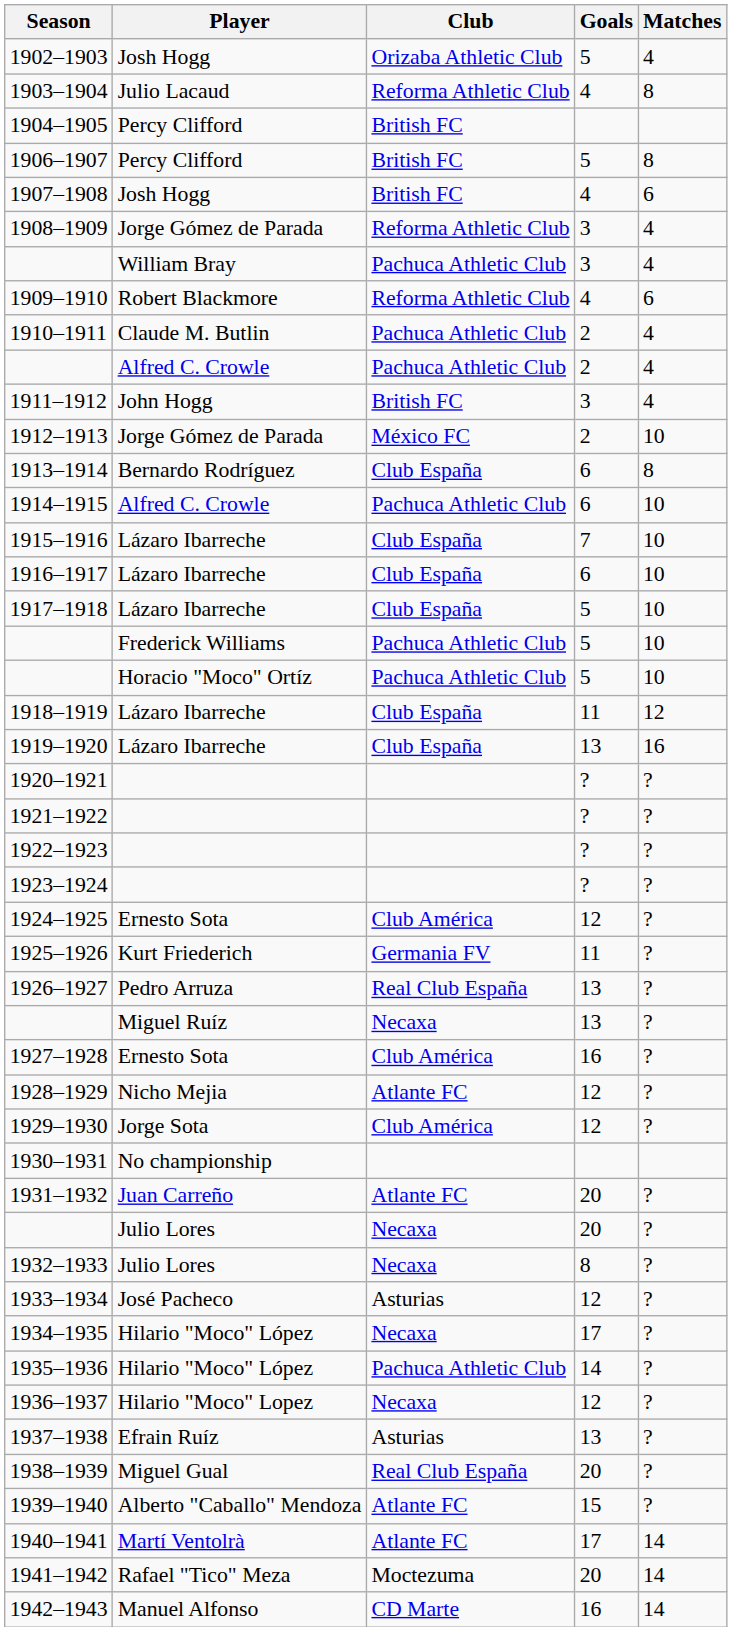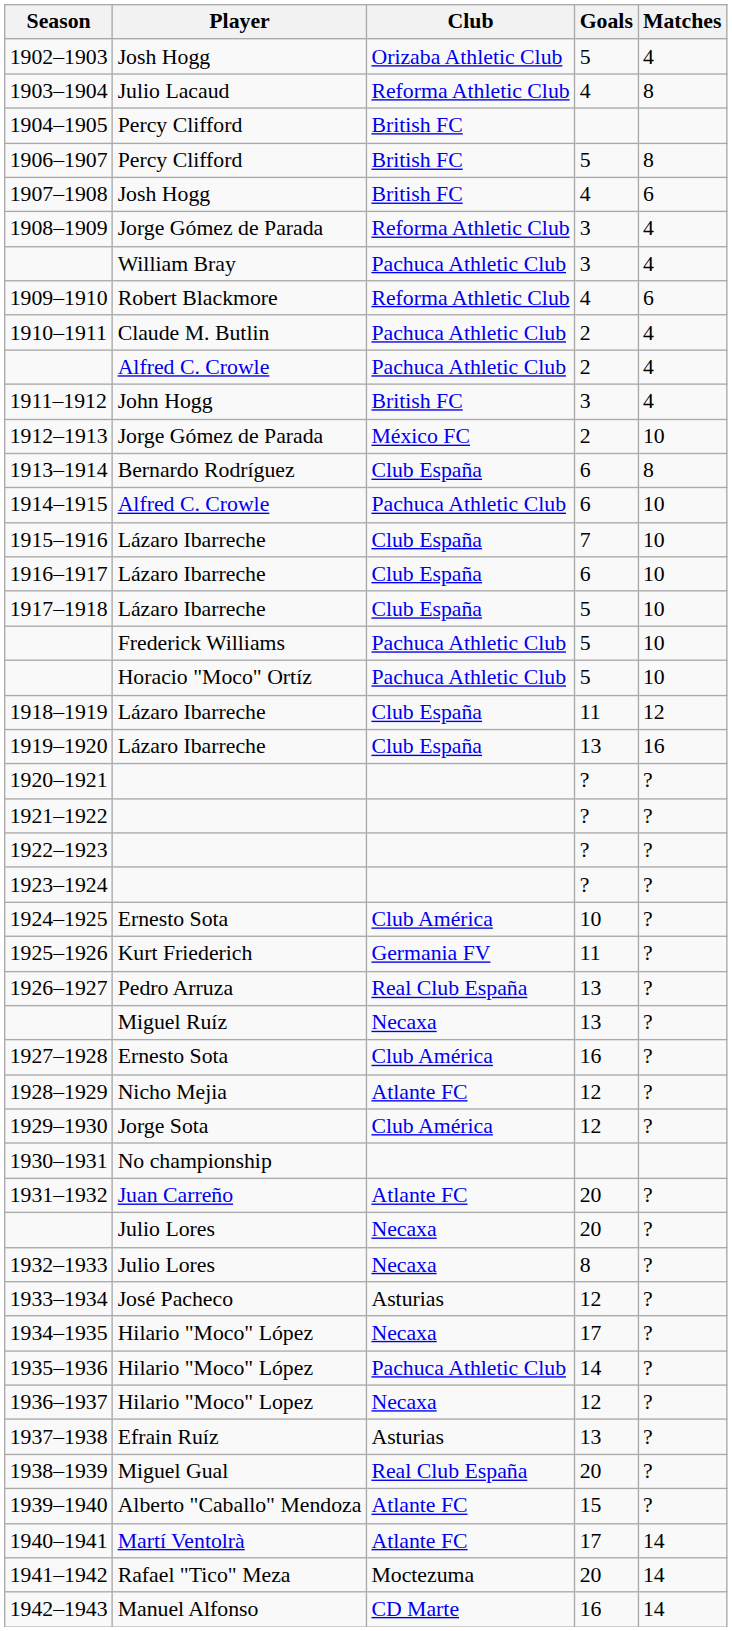 <table class="wikitable">
 <tr>
 <th>Season</th>
 <th>Player</th>
 <th>Club</th>
 <th>Goals</th>
 <th>Matches</th>
 </tr>
 <tr>
 <td>1902–1903</td>
 <td> Josh Hogg</td>
 <td><a href='#'>Orizaba Athletic Club</a></td>
 <td>5</td>
 <td>4</td>
 </tr>
 <tr>
 <td>1903–1904</td>
 <td> Julio Lacaud</td>
 <td><a href='#'>Reforma Athletic Club</a></td>
 <td>4</td>
 <td>8</td>
 </tr>
 <tr>
 <td>1904–1905</td>
 <td> Percy Clifford</td>
 <td><a href='#'>British FC</a></td>
 <td></td>
 <td></td>
 </tr>
 <tr>
 <td>1906–1907</td>
 <td> Percy Clifford</td>
 <td><a href='#'>British FC</a></td>
 <td>5</td>
 <td>8</td>
 </tr>
 <tr>
 <td>1907–1908</td>
 <td> Josh Hogg</td>
 <td><a href='#'>British FC</a></td>
 <td>4</td>
 <td>6</td>
 </tr>
 <tr>
 <td>1908–1909</td>
 <td> Jorge Gómez de Parada</td>
 <td><a href='#'>Reforma Athletic Club</a></td>
 <td>3</td>
 <td>4</td>
 </tr>
 <tr>
 <td></td>
 <td> William Bray</td>
 <td><a href='#'>Pachuca Athletic Club</a></td>
 <td>3</td>
 <td>4</td>
 </tr>
 <tr>
 <td>1909–1910</td>
 <td> Robert Blackmore</td>
 <td><a href='#'>Reforma Athletic Club</a></td>
 <td>4</td>
 <td>6</td>
 </tr>
 <tr>
 <td>1910–1911</td>
 <td> Claude M. Butlin</td>
 <td><a href='#'>Pachuca Athletic Club</a></td>
 <td>2</td>
 <td>4</td>
 </tr>
 <tr>
 <td></td>
 <td> <a href='#'>Alfred C. Crowle</a></td>
 <td><a href='#'>Pachuca Athletic Club</a></td>
 <td>2</td>
 <td>4</td>
 </tr>
 <tr>
 <td>1911–1912</td>
 <td> John Hogg</td>
 <td><a href='#'>British FC</a></td>
 <td>3</td>
 <td>4</td>
 </tr>
 <tr>
 <td>1912–1913</td>
 <td> Jorge Gómez de Parada</td>
 <td><a href='#'>México FC</a></td>
 <td>2</td>
 <td>10</td>
 </tr>
 <tr>
 <td>1913–1914</td>
 <td> Bernardo Rodríguez</td>
 <td><a href='#'>Club España</a></td>
 <td>6</td>
 <td>8</td>
 </tr>
 <tr>
 <td>1914–1915</td>
 <td> <a href='#'>Alfred C. Crowle</a></td>
 <td><a href='#'>Pachuca Athletic Club</a></td>
 <td>6</td>
 <td>10</td>
 </tr>
 <tr>
 <td>1915–1916</td>
 <td> Lázaro Ibarreche</td>
 <td><a href='#'>Club España</a></td>
 <td>7</td>
 <td>10</td>
 </tr>
 <tr>
 <td>1916–1917</td>
 <td> Lázaro Ibarreche</td>
 <td><a href='#'>Club España</a></td>
 <td>6</td>
 <td>10</td>
 </tr>
 <tr>
 <td>1917–1918</td>
 <td> Lázaro Ibarreche</td>
 <td><a href='#'>Club España</a></td>
 <td>5</td>
 <td>10</td>
 </tr>
 <tr>
 <td></td>
 <td> Frederick Williams</td>
 <td><a href='#'>Pachuca Athletic Club</a></td>
 <td>5</td>
 <td>10</td>
 </tr>
 <tr>
 <td></td>
 <td> Horacio "Moco" Ortíz</td>
 <td><a href='#'>Pachuca Athletic Club</a></td>
 <td>5</td>
 <td>10</td>
 </tr>
 <tr>
 <td>1918–1919</td>
 <td> Lázaro Ibarreche</td>
 <td><a href='#'>Club España</a></td>
 <td>11</td>
 <td>12</td>
 </tr>
 <tr>
 <td>1919–1920</td>
 <td> Lázaro Ibarreche</td>
 <td><a href='#'>Club España</a></td>
 <td>13</td>
 <td>16</td>
 </tr>
 <tr>
 <td>1920–1921</td>
 <td></td>
 <td></td>
 <td>?</td>
 <td>?</td>
 </tr>
 <tr>
 <td>1921–1922</td>
 <td></td>
 <td></td>
 <td>?</td>
 <td>?</td>
 </tr>
 <tr>
 <td>1922–1923</td>
 <td></td>
 <td></td>
 <td>?</td>
 <td>?</td>
 </tr>
 <tr>
 <td>1923–1924</td>
 <td></td>
 <td></td>
 <td>?</td>
 <td>?</td>
 </tr>
 <tr>
 <td>1924–1925</td>
 <td> Ernesto Sota</td>
 <td><a href='#'>Club América</a></td>
-<td>12</td>
+<td>10</td>
 <td>?</td>
 </tr>
 <tr>
 <td>1925–1926</td>
 <td> Kurt Friederich</td>
 <td><a href='#'>Germania FV</a></td>
 <td>11</td>
 <td>?</td>
 </tr>
 <tr>
 <td>1926–1927</td>
 <td> Pedro Arruza</td>
 <td><a href='#'>Real Club España</a></td>
 <td>13</td>
 <td>?</td>
 </tr>
 <tr>
 <td></td>
 <td> Miguel Ruíz</td>
 <td><a href='#'>Necaxa</a></td>
 <td>13</td>
 <td>?</td>
 </tr>
 <tr>
 <td>1927–1928</td>
 <td> Ernesto Sota</td>
 <td><a href='#'>Club América</a></td>
 <td>16</td>
 <td>?</td>
 </tr>
 <tr>
 <td>1928–1929</td>
 <td> Nicho Mejia</td>
 <td><a href='#'>Atlante FC</a></td>
 <td>12</td>
 <td>?</td>
 </tr>
 <tr>
 <td>1929–1930</td>
 <td> Jorge Sota</td>
 <td><a href='#'>Club América</a></td>
 <td>12</td>
 <td>?</td>
 </tr>
 <tr>
 <td>1930–1931</td>
 <td>No championship</td>
 <td></td>
 <td></td>
 <td></td>
 </tr>
 <tr>
 <td>1931–1932</td>
 <td> <a href='#'>Juan Carreño</a></td>
 <td><a href='#'>Atlante FC</a></td>
 <td>20</td>
 <td>?</td>
 </tr>
 <tr>
 <td></td>
 <td> Julio Lores</td>
 <td><a href='#'>Necaxa</a></td>
 <td>20</td>
 <td>?</td>
 </tr>
 <tr>
 <td>1932–1933</td>
 <td> Julio Lores</td>
 <td><a href='#'>Necaxa</a></td>
 <td>8</td>
 <td>?</td>
 </tr>
 <tr>
 <td>1933–1934</td>
 <td> José Pacheco</td>
 <td>Asturias</td>
 <td>12</td>
 <td>?</td>
 </tr>
 <tr>
 <td>1934–1935</td>
 <td> Hilario "Moco" López</td>
 <td><a href='#'>Necaxa</a></td>
 <td>17</td>
 <td>?</td>
 </tr>
 <tr>
 <td>1935–1936</td>
 <td> Hilario "Moco" López</td>
 <td><a href='#'>Pachuca Athletic Club</a></td>
 <td>14</td>
 <td>?</td>
 </tr>
 <tr>
 <td>1936–1937</td>
 <td> Hilario "Moco" Lopez</td>
 <td><a href='#'>Necaxa</a></td>
 <td>12</td>
 <td>?</td>
 </tr>
 <tr>
 <td>1937–1938</td>
 <td> Efrain Ruíz</td>
 <td>Asturias</td>
 <td>13</td>
 <td>?</td>
 </tr>
 <tr>
 <td>1938–1939</td>
 <td> Miguel Gual</td>
 <td><a href='#'>Real Club España</a></td>
 <td>20</td>
 <td>?</td>
 </tr>
 <tr>
 <td>1939–1940</td>
 <td> Alberto "Caballo" Mendoza</td>
 <td><a href='#'>Atlante FC</a></td>
 <td>15</td>
 <td>?</td>
 </tr>
 <tr>
 <td>1940–1941</td>
 <td> <a href='#'>Martí Ventolrà</a></td>
 <td><a href='#'>Atlante FC</a></td>
 <td>17</td>
 <td>14</td>
 </tr>
 <tr>
 <td>1941–1942</td>
 <td> Rafael "Tico" Meza</td>
 <td>Moctezuma</td>
 <td>20</td>
 <td>14</td>
 </tr>
 <tr>
 <td>1942–1943</td>
 <td> Manuel Alfonso</td>
 <td><a href='#'>CD Marte</a></td>
 <td>16</td>
 <td>14</td>
 </tr>
 </table>
